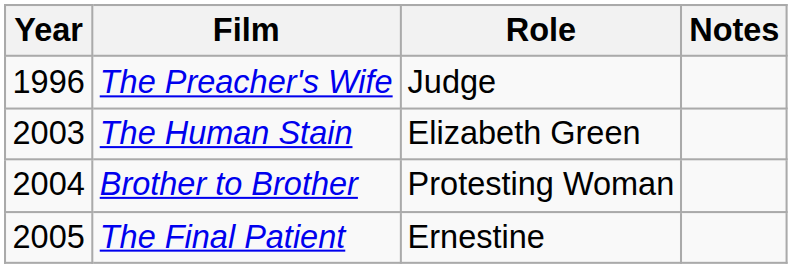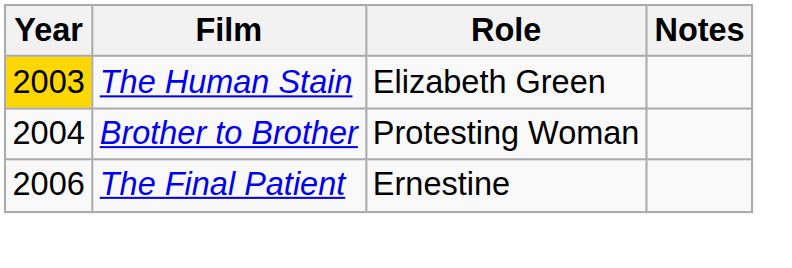 <table class="wikitable sortable">
 <tr>
 <th>Year</th>
 <th>Film</th>
 <th>Role</th>
 <th class="unsortable">Notes</th>
 </tr>
 <tr>
-<td>1996</td>
-<td><em><a href='#'>The Preacher's Wife</a></em></td>
-<td>Judge</td>
-<td></td>
-</tr>
-<tr>
-<td>2003</td>
+<td style="background: gold;">2003</td>
 <td><em><a href='#'>The Human Stain</a></em></td>
 <td>Elizabeth Green</td>
 <td></td>
 </tr>
 <tr>
 <td>2004</td>
 <td><em><a href='#'>Brother to Brother</a></em></td>
 <td>Protesting Woman</td>
 <td></td>
 </tr>
 <tr>
-<td>2005</td>
+<td>2006</td>
 <td><em><a href='#'>The Final Patient</a></em></td>
 <td>Ernestine</td>
 <td></td>
 </tr>
 </table>
